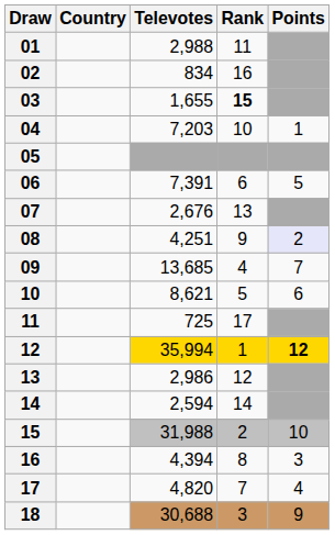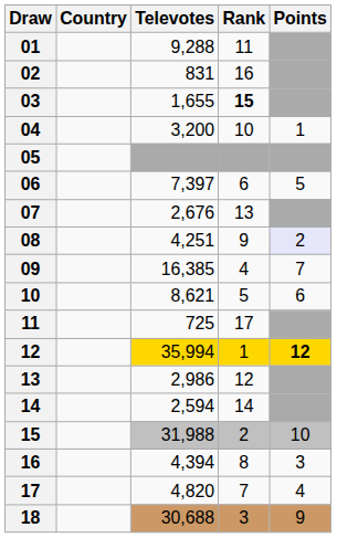 <table class="sortable wikitable collapsible plainrowheaders" style="text-align:center;">
 <tr>
 </tr>
 <tr>
 <th scope="col">Draw</th>
 <th scope="col">Country</th>
 <th scope="col">Televotes</th>
 <th scope="col">Rank</th>
 <th scope="col">Points</th>
 </tr>
 <tr>
 <th scope="row" style="text-align:center;">01</th>
 <td style="text-align:left;"></td>
-<td style="text-align:right;">2,988</td>
+<td style="text-align:right;">9,288</td>
 <td>11</td>
 <td style="background:#AAAAAA;"></td>
 </tr>
 <tr>
 <th scope="row" style="text-align:center;">02</th>
 <td style="text-align:left;"></td>
-<td style="text-align:right;">834</td>
+<td style="text-align:right;">831</td>
 <td>16</td>
 <td style="background:#AAAAAA;"></td>
 </tr>
 <tr>
 <th scope="row" style="text-align:center;">03</th>
 <td style="text-align:left;"></td>
 <td style="text-align:right;">1,655</td>
 <td><strong>15</strong></td>
 <td style="background:#AAAAAA;"></td>
 </tr>
 <tr>
 <th scope="row" style="text-align:center;">04</th>
 <td style="text-align:left;"></td>
-<td style="text-align:right;">7,203</td>
+<td style="text-align:right;">3,200</td>
 <td>10</td>
 <td>1</td>
 </tr>
 <tr class="sortbottom">
 <th scope="row" style="text-align:center;">05</th>
 <td style="text-align:left;"></td>
 <td style="background:#AAAAAA;"></td>
 <td style="background:#AAAAAA;"></td>
 <td style="background:#AAAAAA;"></td>
 </tr>
 <tr>
 <th scope="row" style="text-align:center;">06</th>
 <td style="text-align:left;"></td>
-<td style="text-align:right;">7,391</td>
+<td style="text-align:right;">7,397</td>
 <td>6</td>
 <td>5</td>
 </tr>
 <tr>
 <th scope="row" style="text-align:center;">07</th>
 <td style="text-align:left;"></td>
 <td style="text-align:right;">2,676</td>
 <td>13</td>
 <td style="background:#AAAAAA;"></td>
 </tr>
 <tr>
 <th scope="row" style="text-align:center;">08</th>
 <td style="text-align:left;"></td>
 <td style="text-align:right;">4,251</td>
 <td>9</td>
 <td style="background: lavender;">2</td>
 </tr>
 <tr>
 <th scope="row" style="text-align:center;">09</th>
 <td style="text-align:left;"></td>
-<td style="text-align:right;">13,685</td>
+<td style="text-align:right;">16,385</td>
 <td>4</td>
 <td>7</td>
 </tr>
 <tr>
 <th scope="row" style="text-align:center;">10</th>
 <td style="text-align:left;"></td>
 <td style="text-align:right;">8,621</td>
 <td>5</td>
 <td>6</td>
 </tr>
 <tr>
 <th scope="row" style="text-align:center;">11</th>
 <td style="text-align:left;"></td>
 <td style="text-align:right;">725</td>
 <td>17</td>
 <td style="background:#AAAAAA;"></td>
 </tr>
 <tr>
 <th scope="row" style="text-align:center;">12</th>
 <td style="text-align:left;"></td>
 <td style="text-align:right; background:gold;">35,994</td>
 <td style="background:gold;">1</td>
 <td style="background:gold;"><strong>12</strong></td>
 </tr>
 <tr>
 <th scope="row" style="text-align:center;">13</th>
 <td style="text-align:left;"></td>
 <td style="text-align:right;">2,986</td>
 <td>12</td>
 <td style="background:#AAAAAA;"></td>
 </tr>
 <tr>
 <th scope="row" style="text-align:center;">14</th>
 <td style="text-align:left;"></td>
 <td style="text-align:right;">2,594</td>
 <td>14</td>
 <td style="background:#AAAAAA;"></td>
 </tr>
 <tr>
 <th scope="row" style="text-align:center;">15</th>
 <td style="text-align:left;"></td>
 <td style="text-align:right; background:silver;">31,988</td>
 <td style="background:silver;">2</td>
 <td style="background:silver;">10</td>
 </tr>
 <tr>
 <th scope="row" style="text-align:center;">16</th>
 <td style="text-align:left;"></td>
 <td style="text-align:right;">4,394</td>
 <td>8</td>
 <td>3</td>
 </tr>
 <tr>
 <th scope="row" style="text-align:center;">17</th>
 <td style="text-align:left;"></td>
 <td style="text-align:right;">4,820</td>
 <td>7</td>
 <td>4</td>
 </tr>
 <tr>
 <th scope="row" style="text-align:center;">18</th>
 <td style="text-align:left;"></td>
 <td style="text-align:right; background:#CC9966;">30,688</td>
 <td style="background:#CC9966;">3</td>
 <td style="background:#CC9966;">9</td>
 </tr>
 </table>
